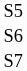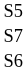 <table>
 <tr>
 <td>S5</td>
+<td></td>
+<td></td>
+<td></td>
+</tr>
+<tr>
+<td>S7</td>
 <td></td>
 <td></td>
 <td></td>
 </tr>
 <tr>
 <td>S6</td>
 <td></td>
 <td></td>
 <td></td>
 </tr>
-<tr>
-<td>S7</td>
-<td></td>
-<td></td>
-<td></td>
-</tr>
 </table>
